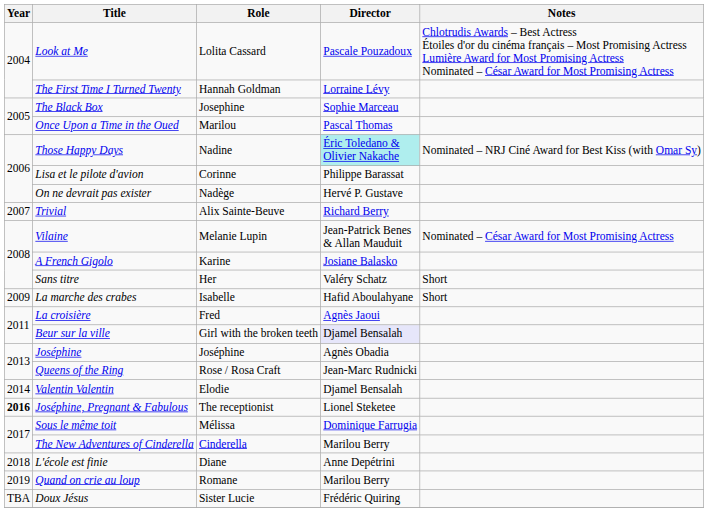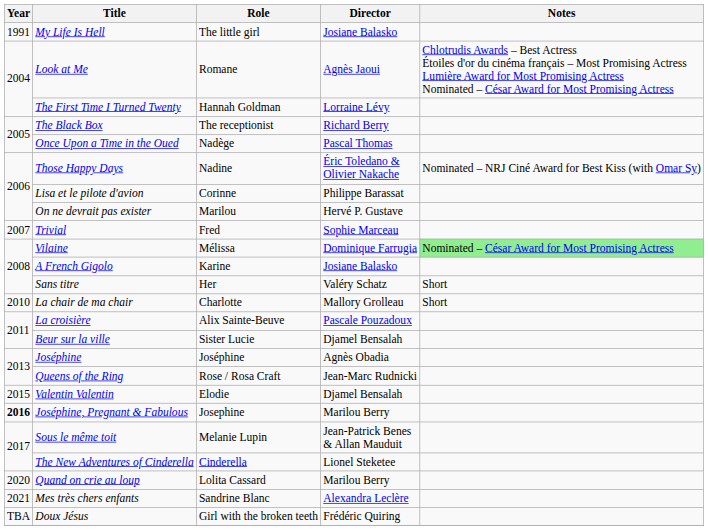 <table class="wikitable sortable">
 <tr>
 <th>Year</th>
 <th>Title</th>
 <th>Role</th>
 <th>Director</th>
 <th class="unsortable">Notes</th>
 </tr>
 <tr>
+<td>1991</td>
+<td><em><a href='#'>My Life Is Hell</a></em></td>
+<td>The little girl</td>
+<td><a href='#'>Josiane Balasko</a></td>
+<td></td>
+</tr>
+<tr>
 <td rowspan=2>2004</td>
 <td><em><a href='#'>Look at Me</a></em></td>
-<td>Lolita Cassard</td>
-<td><a href='#'>Pascale Pouzadoux</a></td>
+<td>Romane</td>
+<td><a href='#'>Agnès Jaoui</a></td>
 <td><a href='#'>Chlotrudis Awards</a> – Best Actress<br>Étoiles d'or du cinéma français – Most Promising Actress<br><a href='#'>Lumière Award for Most Promising Actress</a><br>Nominated – <a href='#'>César Award for Most Promising Actress</a></td>
 </tr>
 <tr>
 <td><em><a href='#'>The First Time I Turned Twenty</a></em></td>
 <td>Hannah Goldman</td>
 <td><a href='#'>Lorraine Lévy</a></td>
 <td></td>
 </tr>
 <tr>
 <td rowspan=2>2005</td>
 <td><em><a href='#'>The Black Box</a></em></td>
-<td>Josephine</td>
-<td><a href='#'>Sophie Marceau</a></td>
+<td>The receptionist</td>
+<td><a href='#'>Richard Berry</a></td>
 <td></td>
 </tr>
 <tr>
 <td><em><a href='#'>Once Upon a Time in the Oued</a></em></td>
-<td>Marilou</td>
+<td>Nadège</td>
 <td><a href='#'>Pascal Thomas</a></td>
 <td></td>
 </tr>
 <tr>
 <td rowspan=3>2006</td>
 <td><em><a href='#'>Those Happy Days</a></em></td>
 <td>Nadine</td>
-<td style="background: paleturquoise;"><a href='#'>Éric Toledano &<br> Olivier Nakache</a></td>
+<td><a href='#'>Éric Toledano &<br> Olivier Nakache</a></td>
 <td>Nominated – NRJ Ciné Award for Best Kiss (with <a href='#'>Omar Sy</a>)</td>
 </tr>
 <tr>
 <td><em>Lisa et le pilote d'avion</em></td>
 <td>Corinne</td>
 <td>Philippe Barassat</td>
 <td></td>
 </tr>
 <tr>
 <td><em>On ne devrait pas exister</em></td>
-<td>Nadège</td>
+<td>Marilou</td>
 <td>Hervé P. Gustave</td>
 <td></td>
 </tr>
 <tr>
 <td>2007</td>
 <td><em><a href='#'>Trivial</a></em></td>
-<td>Alix Sainte-Beuve</td>
-<td><a href='#'>Richard Berry</a></td>
+<td>Fred</td>
+<td><a href='#'>Sophie Marceau</a></td>
 <td></td>
 </tr>
 <tr>
 <td rowspan=3>2008</td>
 <td><em><a href='#'>Vilaine</a></em></td>
-<td>Melanie Lupin</td>
-<td>Jean-Patrick Benes<br> & Allan Mauduit</td>
-<td>Nominated – <a href='#'>César Award for Most Promising Actress</a></td>
+<td>Mélissa</td>
+<td><a href='#'>Dominique Farrugia</a></td>
+<td style="background: lightgreen;">Nominated – <a href='#'>César Award for Most Promising Actress</a></td>
 </tr>
 <tr>
 <td><em><a href='#'>A French Gigolo</a></em></td>
 <td>Karine</td>
 <td><a href='#'>Josiane Balasko</a></td>
 <td></td>
 </tr>
 <tr>
 <td><em>Sans titre</em></td>
 <td>Her</td>
 <td>Valéry Schatz</td>
 <td>Short</td>
 </tr>
 <tr>
-<td>2009</td>
-<td><em>La marche des crabes</em></td>
-<td>Isabelle</td>
-<td>Hafid Aboulahyane</td>
+<td>2010</td>
+<td><em>La chair de ma chair</em></td>
+<td>Charlotte</td>
+<td>Mallory Grolleau</td>
 <td>Short</td>
 </tr>
 <tr>
 <td rowspan=2>2011</td>
 <td><em><a href='#'>La croisière</a></em></td>
-<td>Fred</td>
-<td><a href='#'>Agnès Jaoui</a></td>
+<td>Alix Sainte-Beuve</td>
+<td><a href='#'>Pascale Pouzadoux</a></td>
 <td></td>
 </tr>
 <tr>
 <td><em><a href='#'>Beur sur la ville</a></em></td>
-<td>Girl with the broken teeth</td>
-<td style="background: lavender;">Djamel Bensalah</td>
+<td>Sister Lucie</td>
+<td>Djamel Bensalah</td>
 <td></td>
 </tr>
 <tr>
 <td rowspan=2>2013</td>
 <td><em><a href='#'>Joséphine</a></em></td>
 <td>Joséphine</td>
 <td>Agnès Obadia</td>
 <td></td>
 </tr>
 <tr>
 <td><em><a href='#'>Queens of the Ring</a></em></td>
 <td>Rose / Rosa Craft</td>
 <td>Jean-Marc Rudnicki</td>
 <td></td>
 </tr>
 <tr>
-<td>2014</td>
+<td>2015</td>
 <td><em><a href='#'>Valentin Valentin</a></em></td>
 <td>Elodie</td>
 <td>Djamel Bensalah</td>
 <td></td>
 </tr>
 <tr>
 <td><strong>2016</strong></td>
 <td><em><a href='#'>Joséphine, Pregnant & Fabulous</a></em></td>
-<td>The receptionist</td>
-<td>Lionel Steketee</td>
+<td>Josephine</td>
+<td>Marilou Berry</td>
 <td></td>
 </tr>
 <tr>
 <td rowspan=2>2017</td>
 <td><em><a href='#'>Sous le même toit</a></em></td>
-<td>Mélissa</td>
-<td><a href='#'>Dominique Farrugia</a></td>
+<td>Melanie Lupin</td>
+<td>Jean-Patrick Benes<br> & Allan Mauduit</td>
 <td></td>
 </tr>
 <tr>
 <td><em><a href='#'>The New Adventures of Cinderella</a></em></td>
 <td><a href='#'>Cinderella</a></td>
+<td>Lionel Steketee</td>
+<td></td>
+</tr>
+<tr>
+<td>2020</td>
+<td><em><a href='#'>Quand on crie au loup</a></em></td>
+<td>Lolita Cassard</td>
 <td>Marilou Berry</td>
 <td></td>
 </tr>
 <tr>
-<td>2018</td>
-<td><em>L'école est finie</em></td>
-<td>Diane</td>
-<td>Anne Depétrini</td>
-<td></td>
-</tr>
-<tr>
-<td>2019</td>
-<td><em><a href='#'>Quand on crie au loup</a></em></td>
-<td>Romane</td>
-<td>Marilou Berry</td>
+<td>2021</td>
+<td><em>Mes très chers enfants</em></td>
+<td>Sandrine Blanc</td>
+<td><a href='#'>Alexandra Leclère</a></td>
 <td></td>
 </tr>
 <tr>
 <td>TBA</td>
 <td><em>Doux Jésus</em></td>
-<td>Sister Lucie</td>
+<td>Girl with the broken teeth</td>
 <td>Frédéric Quiring</td>
 <td></td>
 </tr>
 <tr>
 </tr>
 </table>
